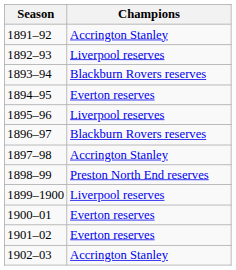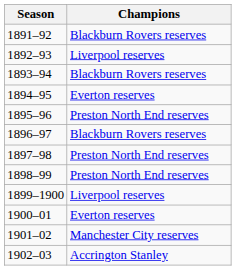 <table class=wikitable style=text-align:left>
 <tr>
 <th>Season</th>
 <th width=200>Champions</th>
 </tr>
 <tr>
 <td>1891–92</td>
-<td><a href='#'>Accrington Stanley</a></td>
+<td><a href='#'>Blackburn Rovers reserves</a></td>
 </tr>
 <tr>
 <td>1892–93</td>
 <td><a href='#'>Liverpool reserves</a></td>
 </tr>
 <tr>
 <td>1893–94</td>
 <td><a href='#'>Blackburn Rovers reserves</a></td>
 </tr>
 <tr>
 <td>1894–95</td>
 <td><a href='#'>Everton reserves</a></td>
 </tr>
 <tr>
 <td>1895–96</td>
-<td><a href='#'>Liverpool reserves</a></td>
+<td><a href='#'>Preston North End reserves</a></td>
 </tr>
 <tr>
 <td>1896–97</td>
 <td><a href='#'>Blackburn Rovers reserves</a></td>
 </tr>
 <tr>
 <td>1897–98</td>
-<td><a href='#'>Accrington Stanley</a></td>
+<td><a href='#'>Preston North End reserves</a></td>
 </tr>
 <tr>
 <td>1898–99</td>
 <td><a href='#'>Preston North End reserves</a></td>
 </tr>
 <tr>
 <td>1899–1900</td>
 <td><a href='#'>Liverpool reserves</a></td>
 </tr>
 <tr>
 <td>1900–01</td>
 <td><a href='#'>Everton reserves</a></td>
 </tr>
 <tr>
 <td>1901–02</td>
-<td><a href='#'>Everton reserves</a></td>
+<td><a href='#'>Manchester City reserves</a></td>
 </tr>
 <tr>
 <td>1902–03</td>
 <td><a href='#'>Accrington Stanley</a></td>
 </tr>
 </table>
